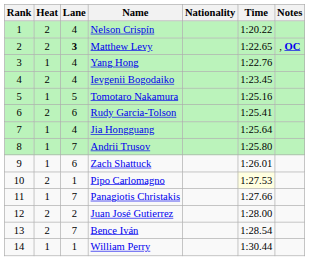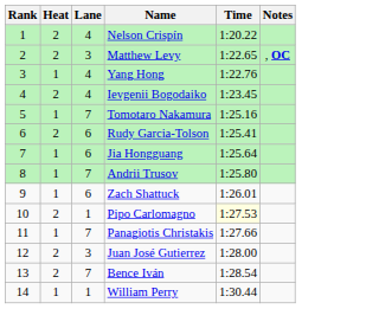 <table class="wikitable sortable" style="text-align:center">
 <tr>
 <th>Rank</th>
 <th>Heat</th>
 <th>Lane</th>
 <th>Name</th>
-<th>Nationality</th>
 <th>Time</th>
 <th>Notes</th>
 </tr>
 <tr bgcolor=bbf3bb>
 <td>1</td>
 <td>2</td>
 <td>4</td>
 <td align=left><a href='#'>Nelson Crispín</a></td>
-<td align=left></td>
 <td>1:20.22</td>
 <td></td>
 </tr>
 <tr bgcolor=bbf3bb>
 <td>2</td>
 <td>2</td>
-<td><strong>3</strong></td>
+<td>3</td>
 <td align=left><a href='#'>Matthew Levy</a></td>
-<td align=left></td>
 <td>1:22.65</td>
 <td>, <strong><a href='#'>OC</a></strong></td>
 </tr>
 <tr bgcolor=bbf3bb>
 <td>3</td>
 <td>1</td>
 <td>4</td>
 <td align=left><a href='#'>Yang Hong</a></td>
-<td align=left></td>
 <td>1:22.76</td>
 <td></td>
 </tr>
 <tr bgcolor=bbf3bb>
 <td>4</td>
 <td>2</td>
 <td>4</td>
 <td align=left><a href='#'>Ievgenii Bogodaiko</a></td>
-<td align=left></td>
 <td>1:23.45</td>
 <td></td>
 </tr>
 <tr bgcolor=bbf3bb>
 <td>5</td>
 <td>1</td>
-<td>5</td>
+<td>7</td>
 <td align=left><a href='#'>Tomotaro Nakamura</a></td>
-<td align=left></td>
 <td>1:25.16</td>
 <td></td>
 </tr>
 <tr bgcolor=bbf3bb>
 <td>6</td>
 <td>2</td>
 <td>6</td>
 <td align=left><a href='#'>Rudy Garcia-Tolson</a></td>
-<td align=left></td>
 <td>1:25.41</td>
 <td></td>
 </tr>
 <tr bgcolor=bbf3bb>
 <td>7</td>
 <td>1</td>
-<td>4</td>
+<td>6</td>
 <td align=left><a href='#'>Jia Hongguang</a></td>
-<td align=left></td>
 <td>1:25.64</td>
 <td></td>
 </tr>
 <tr bgcolor=bbf3bb>
 <td>8</td>
 <td>1</td>
 <td>7</td>
 <td align=left><a href='#'>Andrii Trusov</a></td>
-<td align=left></td>
 <td>1:25.80</td>
 <td></td>
 </tr>
 <tr>
 <td>9</td>
 <td>1</td>
 <td>6</td>
 <td align=left><a href='#'>Zach Shattuck</a></td>
-<td align=left></td>
 <td>1:26.01</td>
 <td></td>
 </tr>
 <tr>
 <td>10</td>
 <td>2</td>
 <td>1</td>
 <td align=left><a href='#'>Pipo Carlomagno</a></td>
-<td align=left></td>
 <td style="background: lightyellow;">1:27.53</td>
 <td></td>
 </tr>
 <tr>
 <td>11</td>
 <td>1</td>
 <td>7</td>
 <td align=left><a href='#'>Panagiotis Christakis</a></td>
-<td align=left></td>
 <td>1:27.66</td>
 <td></td>
 </tr>
 <tr>
 <td>12</td>
 <td>2</td>
-<td>2</td>
+<td>3</td>
 <td align=left><a href='#'>Juan José Gutierrez</a></td>
-<td align=left></td>
 <td>1:28.00</td>
 <td></td>
 </tr>
 <tr>
 <td>13</td>
 <td>2</td>
 <td>7</td>
 <td align=left><a href='#'>Bence Iván</a></td>
-<td align=left></td>
 <td>1:28.54</td>
 <td></td>
 </tr>
 <tr>
 <td>14</td>
 <td>1</td>
 <td>1</td>
 <td align=left><a href='#'>William Perry</a></td>
-<td align=left></td>
 <td>1:30.44</td>
 <td></td>
 </tr>
 </table>
